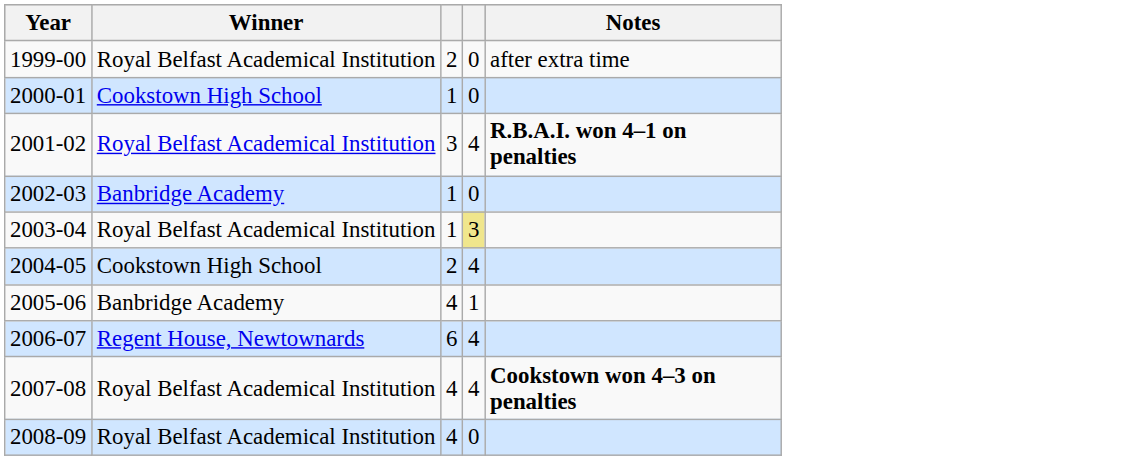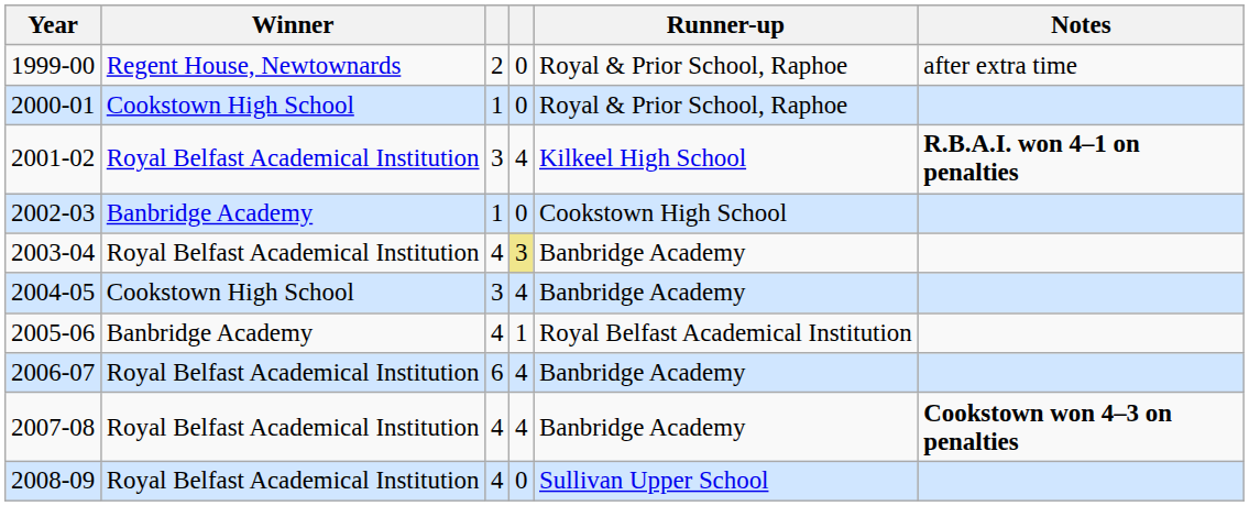 <table class="wikitable">
 <tr style="background:silver;">
 <th>Year</th>
 <th>Winner</th>
 <th></th>
 <th></th>
+<th>Runner-up</th>
 <th width="200">Notes</th>
 </tr>
 <tr>
 <td align="center">1999-00</td>
-<td>Royal Belfast Academical Institution</td>
+<td><a href='#'>Regent House, Newtownards</a></td>
 <td align="center">2</td>
 <td align="center">0</td>
+<td>Royal & Prior School, Raphoe</td>
 <td>after extra time</td>
 </tr>
 <tr style="background: #D0E6FF;">
 <td align="center">2000-01</td>
 <td><a href='#'>Cookstown High School</a></td>
 <td align="center">1</td>
 <td align="center">0</td>
+<td>Royal & Prior School, Raphoe</td>
 <td></td>
 </tr>
 <tr>
 <td align="center">2001-02</td>
 <td><a href='#'>Royal Belfast Academical Institution</a></td>
 <td align="center">3</td>
 <td align="center">4</td>
+<td><a href='#'>Kilkeel High School</a></td>
 <td><strong>R.B.A.I. won 4–1 on penalties</strong></td>
 </tr>
 <tr style="background: #D0E6FF;">
 <td align="center">2002-03</td>
 <td><a href='#'>Banbridge Academy</a></td>
 <td align="center">1</td>
 <td align="center">0</td>
+<td>Cookstown High School</td>
 <td></td>
 </tr>
 <tr>
 <td align="center">2003-04</td>
 <td>Royal Belfast Academical Institution</td>
-<td align="center">1</td>
+<td align="center">4</td>
 <td align="center" style="background: khaki;">3</td>
+<td>Banbridge Academy</td>
 <td></td>
 </tr>
 <tr style="background: #D0E6FF;">
 <td align="center">2004-05</td>
 <td>Cookstown High School</td>
-<td align="center">2</td>
+<td align="center">3</td>
 <td align="center">4</td>
+<td>Banbridge Academy</td>
 <td></td>
 </tr>
 <tr>
 <td align="center">2005-06</td>
 <td>Banbridge Academy</td>
 <td align="center">4</td>
 <td align="center">1</td>
+<td>Royal Belfast Academical Institution</td>
 <td></td>
 </tr>
 <tr style="background: #D0E6FF;">
 <td align="center">2006-07</td>
-<td><a href='#'>Regent House, Newtownards</a></td>
+<td>Royal Belfast Academical Institution</td>
 <td align="center">6</td>
 <td align="center">4</td>
+<td>Banbridge Academy</td>
 <td></td>
 </tr>
 <tr>
 <td align="center">2007-08</td>
 <td>Royal Belfast Academical Institution</td>
 <td align="center">4</td>
 <td align="center">4</td>
+<td>Banbridge Academy</td>
 <td><strong>Cookstown won 4–3 on penalties</strong></td>
 </tr>
 <tr style="background: #D0E6FF;">
 <td align="center">2008-09</td>
 <td>Royal Belfast Academical Institution</td>
 <td align="center">4</td>
 <td align="center">0</td>
+<td><a href='#'>Sullivan Upper School</a></td>
 <td></td>
 </tr>
 </table>
